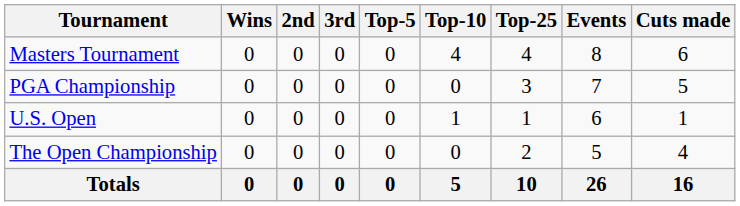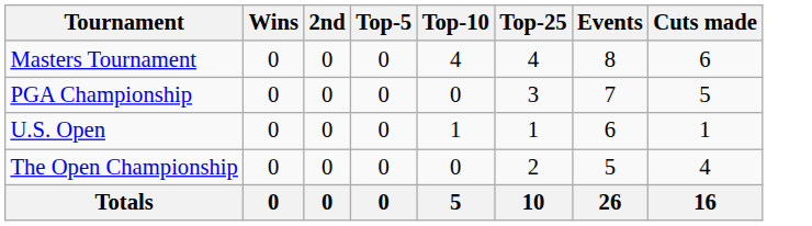 <table class=wikitable style=text-align:center>
 <tr>
 <th>Tournament</th>
 <th>Wins</th>
 <th>2nd</th>
-<th>3rd</th>
 <th>Top-5</th>
 <th>Top-10</th>
 <th>Top-25</th>
 <th>Events</th>
 <th>Cuts made</th>
 </tr>
 <tr>
 <td align=left><a href='#'>Masters Tournament</a></td>
-<td>0</td>
 <td>0</td>
 <td>0</td>
 <td>0</td>
 <td>4</td>
 <td>4</td>
 <td>8</td>
 <td>6</td>
 </tr>
 <tr>
 <td align=left><a href='#'>PGA Championship</a></td>
 <td>0</td>
 <td>0</td>
 <td>0</td>
 <td>0</td>
-<td>0</td>
 <td>3</td>
 <td>7</td>
 <td>5</td>
 </tr>
 <tr>
 <td align=left><a href='#'>U.S. Open</a></td>
-<td>0</td>
 <td>0</td>
 <td>0</td>
 <td>0</td>
 <td>1</td>
 <td>1</td>
 <td>6</td>
 <td>1</td>
 </tr>
 <tr>
 <td align=left><a href='#'>The Open Championship</a></td>
 <td>0</td>
 <td>0</td>
 <td>0</td>
 <td>0</td>
-<td>0</td>
 <td>2</td>
 <td>5</td>
 <td>4</td>
 </tr>
 <tr>
 <th>Totals</th>
 <th>0</th>
 <th>0</th>
 <th>0</th>
-<th>0</th>
 <th>5</th>
 <th>10</th>
 <th>26</th>
 <th>16</th>
 </tr>
 </table>
